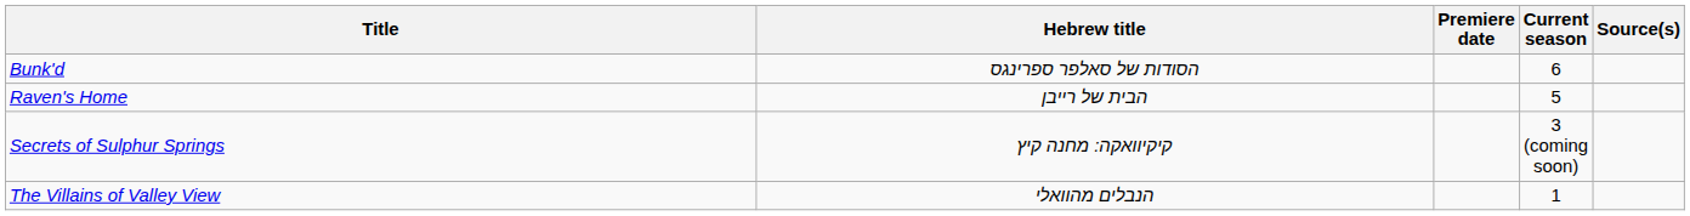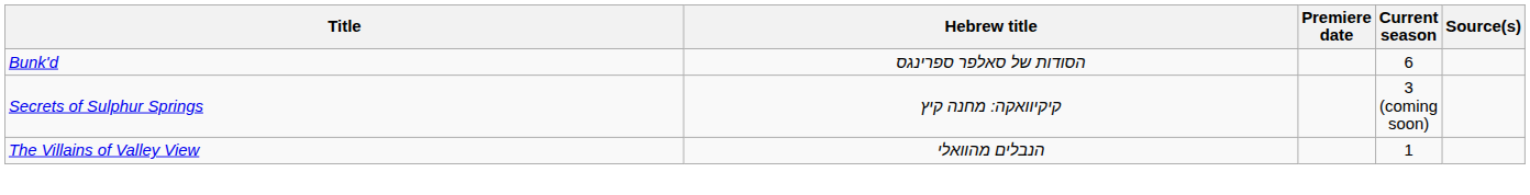 <table class="wikitable plainrowheaders sortable" style="width:75%;text-align:center;">
 <tr>
 <th scope="col" style="width:50%;">Title</th>
 <th scope="col" style="width:45%;">Hebrew title</th>
 <th scope="col" style="width:20%;">Premiere date</th>
 <th scope="col" style="width:10%;">Current season</th>
 <th class="unsortable" style="width:5%;">Source(s)</th>
 </tr>
 <tr>
 <td scope="row" style="text-align:left;"><em><a href='#'>Bunk'd</a></em></td>
 <td><em>הסודות של סאלפר ספרינגס</em></td>
 <td></td>
 <td>6</td>
-<td></td>
-</tr>
-<tr>
-<td scope="row" style="text-align:left;"><em><a href='#'>Raven's Home</a></em></td>
-<td><em>הבית של רייבן</em></td>
-<td></td>
-<td>5</td>
 <td></td>
 </tr>
 <tr>
 <td scope="row" style="text-align:left;"><em><a href='#'>Secrets of Sulphur Springs</a></em></td>
 <td><em>קיקיוואקה: מחנה קיץ</em></td>
 <td></td>
 <td>3 (coming soon)</td>
 <td></td>
 </tr>
 <tr>
 <td scope="row" style="text-align:left;"><em><a href='#'>The Villains of Valley View</a></em></td>
 <td><em>הנבלים מהוואלי</em></td>
 <td></td>
 <td>1</td>
 <td></td>
 </tr>
 </table>
